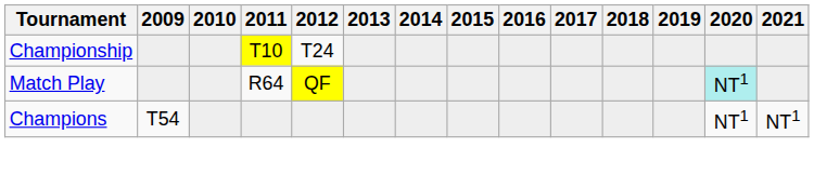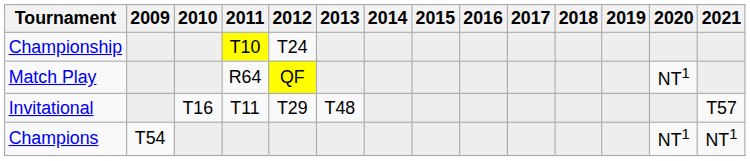 <table class="wikitable" style="text-align:center;">
 <tr>
 <th>Tournament</th>
 <th>2009</th>
 <th>2010</th>
 <th>2011</th>
 <th>2012</th>
 <th>2013</th>
 <th>2014</th>
 <th>2015</th>
 <th>2016</th>
 <th>2017</th>
 <th>2018</th>
 <th>2019</th>
 <th>2020</th>
 <th>2021</th>
 </tr>
 <tr>
 <td align="left"><a href='#'>Championship</a></td>
 <td style="background:#eeeeee;"></td>
 <td style="background:#eeeeee;"></td>
 <td style="background:yellow;">T10</td>
 <td>T24</td>
 <td style="background:#eeeeee;"></td>
 <td style="background:#eeeeee;"></td>
 <td style="background:#eeeeee;"></td>
 <td style="background:#eeeeee;"></td>
 <td style="background:#eeeeee;"></td>
 <td style="background:#eeeeee;"></td>
 <td style="background:#eeeeee;"></td>
 <td style="background:#eeeeee;"></td>
 <td style="background:#eeeeee;"></td>
 </tr>
 <tr>
 <td align="left"><a href='#'>Match Play</a></td>
 <td style="background:#eeeeee;"></td>
 <td style="background:#eeeeee;"></td>
 <td>R64</td>
 <td style="background:yellow;">QF</td>
 <td style="background:#eeeeee;"></td>
 <td style="background:#eeeeee;"></td>
 <td style="background:#eeeeee;"></td>
 <td style="background:#eeeeee;"></td>
 <td style="background:#eeeeee;"></td>
 <td style="background:#eeeeee;"></td>
 <td style="background:#eeeeee;"></td>
-<td style="background: paleturquoise;">NT<sup>1</sup></td>
+<td>NT<sup>1</sup></td>
 <td style="background:#eeeeee;"></td>
+</tr>
+<tr>
+<td align="left"><a href='#'>Invitational</a></td>
+<td style="background:#eeeeee;"></td>
+<td>T16</td>
+<td>T11</td>
+<td>T29</td>
+<td>T48</td>
+<td style="background:#eeeeee;"></td>
+<td style="background:#eeeeee;"></td>
+<td style="background:#eeeeee;"></td>
+<td style="background:#eeeeee;"></td>
+<td style="background:#eeeeee;"></td>
+<td style="background:#eeeeee;"></td>
+<td style="background:#eeeeee;"></td>
+<td>T57</td>
 </tr>
 <tr>
 <td align="left"><a href='#'>Champions</a></td>
 <td>T54</td>
 <td style="background:#eeeeee;"></td>
 <td style="background:#eeeeee;"></td>
 <td style="background:#eeeeee;"></td>
 <td style="background:#eeeeee;"></td>
 <td style="background:#eeeeee;"></td>
 <td style="background:#eeeeee;"></td>
 <td style="background:#eeeeee;"></td>
 <td style="background:#eeeeee;"></td>
 <td style="background:#eeeeee;"></td>
 <td style="background:#eeeeee;"></td>
 <td>NT<sup>1</sup></td>
 <td>NT<sup>1</sup></td>
 </tr>
 </table>
